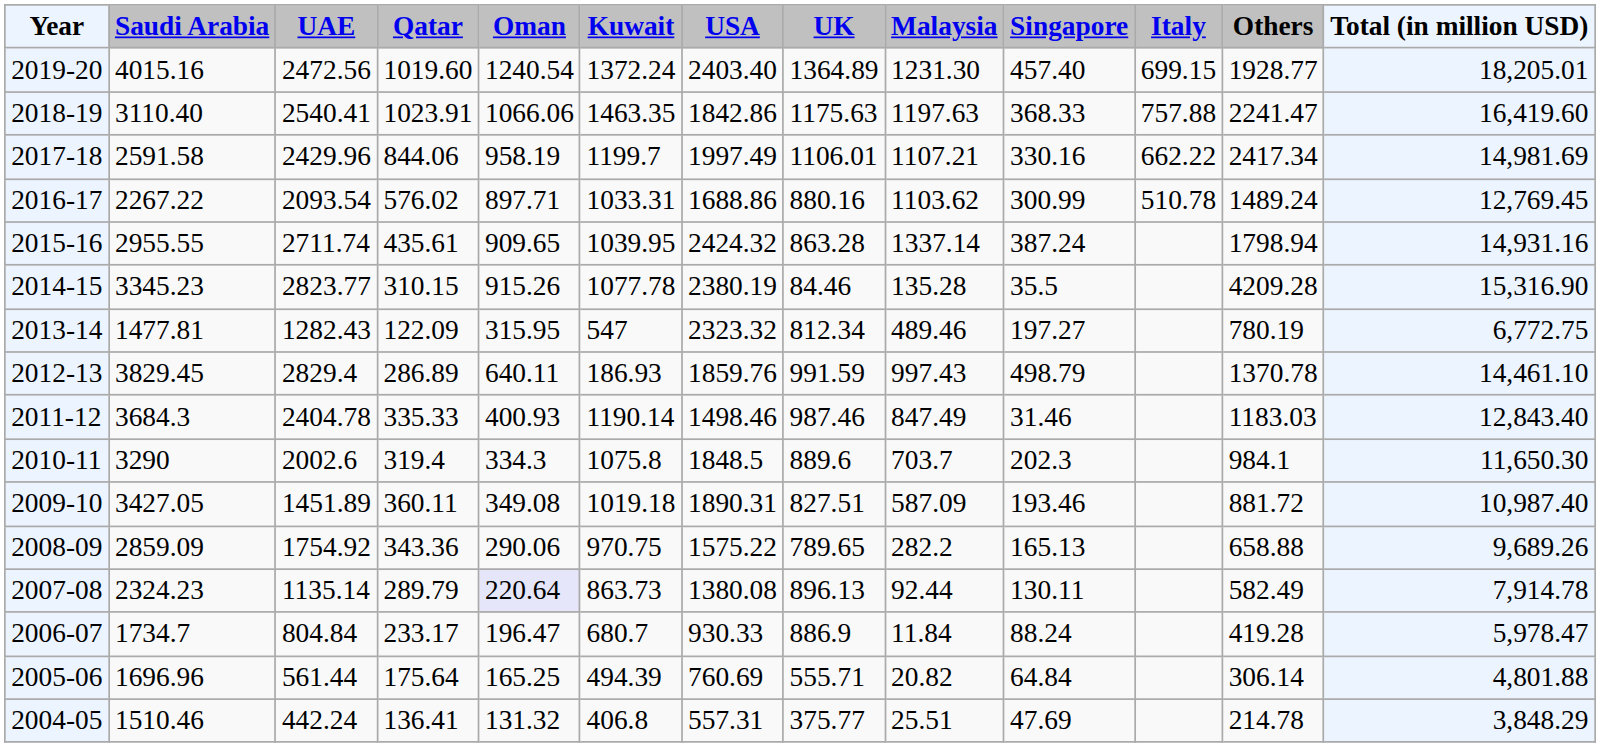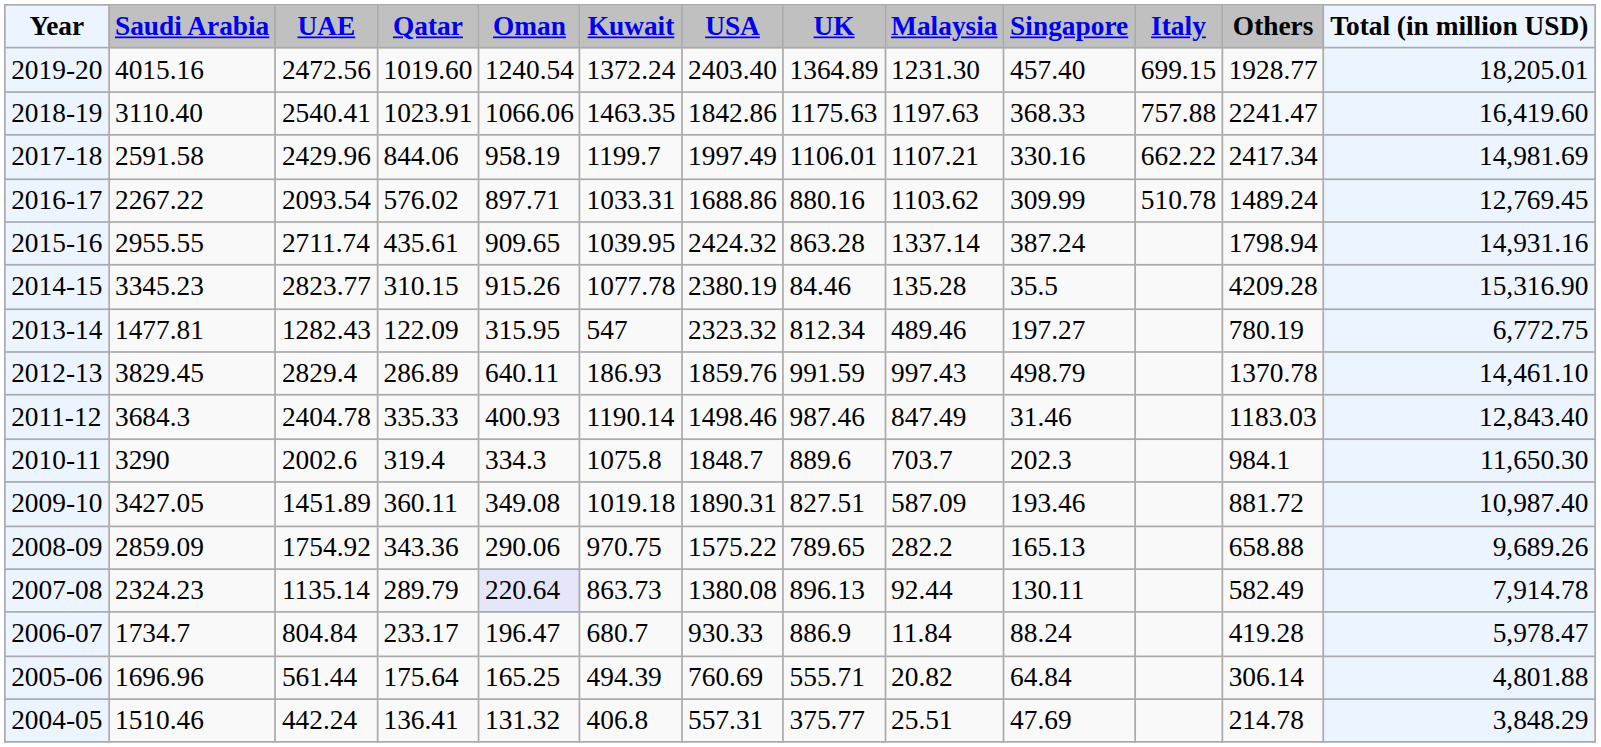 <table class="wikitable">
 <tr>
 <th style="background-color:#ecf4ff;">Year</th>
 <th style="background-color:#c0c0c0;"><a href='#'>Saudi Arabia</a></th>
 <th style="background-color:#c0c0c0;"><a href='#'>UAE</a></th>
 <th style="background-color:#c0c0c0;"><a href='#'>Qatar</a></th>
 <th style="background-color:#c0c0c0;"><a href='#'>Oman</a></th>
 <th style="background-color:#c0c0c0;"><a href='#'>Kuwait</a></th>
 <th style="background-color:#c0c0c0;"><a href='#'>USA</a></th>
 <th style="background-color:#c0c0c0;"><a href='#'>UK</a></th>
 <th style="background-color:#c0c0c0;"><a href='#'>Malaysia</a></th>
 <th style="background-color:#c0c0c0;"><a href='#'>Singapore</a></th>
 <th style="background-color:#c0c0c0;"><a href='#'>Italy</a></th>
 <th style="background-color:#c0c0c0;">Others</th>
 <th style="background-color:#ecf4ff;">Total (in million USD)</th>
 </tr>
 <tr>
 <td style="background-color:#ecf4ff;">2019-20</td>
 <td>4015.16</td>
 <td>2472.56</td>
 <td>1019.60</td>
 <td>1240.54</td>
 <td>1372.24</td>
 <td>2403.40</td>
 <td>1364.89</td>
 <td>1231.30</td>
 <td>457.40</td>
 <td>699.15</td>
 <td>1928.77</td>
 <td style="background-color:#ecf4ff;text-align: right;">18,205.01</td>
 </tr>
 <tr>
 <td style="background-color:#ecf4ff;">2018-19</td>
 <td>3110.40</td>
 <td>2540.41</td>
 <td>1023.91</td>
 <td>1066.06</td>
 <td>1463.35</td>
 <td>1842.86</td>
 <td>1175.63</td>
 <td>1197.63</td>
 <td>368.33</td>
 <td>757.88</td>
 <td>2241.47</td>
 <td style="background-color:#ecf4ff;text-align: right;">16,419.60</td>
 </tr>
 <tr>
 <td style="background-color:#ecf4ff;">2017-18</td>
 <td>2591.58</td>
 <td>2429.96</td>
 <td>844.06</td>
 <td>958.19</td>
 <td>1199.7</td>
 <td>1997.49</td>
 <td>1106.01</td>
 <td>1107.21</td>
 <td>330.16</td>
 <td>662.22</td>
 <td>2417.34</td>
 <td style="background-color:#ecf4ff;text-align: right;">14,981.69</td>
 </tr>
 <tr>
 <td style="background-color:#ecf4ff;">2016-17</td>
 <td>2267.22</td>
 <td>2093.54</td>
 <td>576.02</td>
 <td>897.71</td>
 <td>1033.31</td>
 <td>1688.86</td>
 <td>880.16</td>
 <td>1103.62</td>
-<td>300.99</td>
+<td>309.99</td>
 <td>510.78</td>
 <td>1489.24</td>
 <td style="background-color:#ecf4ff;text-align: right;">12,769.45</td>
 </tr>
 <tr>
 <td style="background-color:#ecf4ff;">2015-16</td>
 <td>2955.55</td>
 <td>2711.74</td>
 <td>435.61</td>
 <td>909.65</td>
 <td>1039.95</td>
 <td>2424.32</td>
 <td>863.28</td>
 <td>1337.14</td>
 <td>387.24</td>
 <td></td>
 <td>1798.94</td>
 <td style="background-color:#ecf4ff;text-align: right;">14,931.16</td>
 </tr>
 <tr>
 <td style="background-color:#ecf4ff;">2014-15</td>
 <td>3345.23</td>
 <td>2823.77</td>
 <td>310.15</td>
 <td>915.26</td>
 <td>1077.78</td>
 <td>2380.19</td>
 <td>84.46</td>
 <td>135.28</td>
 <td>35.5</td>
 <td></td>
 <td>4209.28</td>
 <td style="background-color:#ecf4ff;text-align: right;">15,316.90</td>
 </tr>
 <tr>
 <td style="background-color:#ecf4ff;">2013-14</td>
 <td>1477.81</td>
 <td>1282.43</td>
 <td>122.09</td>
 <td>315.95</td>
 <td>547</td>
 <td>2323.32</td>
 <td>812.34</td>
 <td>489.46</td>
 <td>197.27</td>
 <td></td>
 <td>780.19</td>
 <td style="background-color:#ecf4ff;text-align: right;">6,772.75</td>
 </tr>
 <tr>
 <td style="background-color:#ecf4ff;">2012-13</td>
 <td>3829.45</td>
 <td>2829.4</td>
 <td>286.89</td>
 <td>640.11</td>
 <td>186.93</td>
 <td>1859.76</td>
 <td>991.59</td>
 <td>997.43</td>
 <td>498.79</td>
 <td></td>
 <td>1370.78</td>
 <td style="background-color:#ecf4ff;text-align: right;">14,461.10</td>
 </tr>
 <tr>
 <td style="background-color:#ecf4ff;">2011-12</td>
 <td>3684.3</td>
 <td>2404.78</td>
 <td>335.33</td>
 <td>400.93</td>
 <td>1190.14</td>
 <td>1498.46</td>
 <td>987.46</td>
 <td>847.49</td>
 <td>31.46</td>
 <td></td>
 <td>1183.03</td>
 <td style="background-color:#ecf4ff;text-align: right;">12,843.40</td>
 </tr>
 <tr>
 <td style="background-color:#ecf4ff;">2010-11</td>
 <td>3290</td>
 <td>2002.6</td>
 <td>319.4</td>
 <td>334.3</td>
 <td>1075.8</td>
-<td>1848.5</td>
+<td>1848.7</td>
 <td>889.6</td>
 <td>703.7</td>
 <td>202.3</td>
 <td></td>
 <td>984.1</td>
 <td style="background-color:#ecf4ff;text-align: right;">11,650.30</td>
 </tr>
 <tr>
 <td style="background-color:#ecf4ff;">2009-10</td>
 <td>3427.05</td>
 <td>1451.89</td>
 <td>360.11</td>
 <td>349.08</td>
 <td>1019.18</td>
 <td>1890.31</td>
 <td>827.51</td>
 <td>587.09</td>
 <td>193.46</td>
 <td></td>
 <td>881.72</td>
 <td style="background-color:#ecf4ff;text-align: right;">10,987.40</td>
 </tr>
 <tr>
 <td style="background-color:#ecf4ff;">2008-09</td>
 <td>2859.09</td>
 <td>1754.92</td>
 <td>343.36</td>
 <td>290.06</td>
 <td>970.75</td>
 <td>1575.22</td>
 <td>789.65</td>
 <td>282.2</td>
 <td>165.13</td>
 <td></td>
 <td>658.88</td>
 <td style="background-color:#ecf4ff;text-align: right;">9,689.26</td>
 </tr>
 <tr>
 <td style="background-color:#ecf4ff;">2007-08</td>
 <td>2324.23</td>
 <td>1135.14</td>
 <td>289.79</td>
 <td style="background: lavender;">220.64</td>
 <td>863.73</td>
 <td>1380.08</td>
 <td>896.13</td>
 <td>92.44</td>
 <td>130.11</td>
 <td></td>
 <td>582.49</td>
 <td style="background-color:#ecf4ff;text-align: right;">7,914.78</td>
 </tr>
 <tr>
 <td style="background-color:#ecf4ff;">2006-07</td>
 <td>1734.7</td>
 <td>804.84</td>
 <td>233.17</td>
 <td>196.47</td>
 <td>680.7</td>
 <td>930.33</td>
 <td>886.9</td>
 <td>11.84</td>
 <td>88.24</td>
 <td></td>
 <td>419.28</td>
 <td style="background-color:#ecf4ff;text-align: right;">5,978.47</td>
 </tr>
 <tr>
 <td style="background-color:#ecf4ff;">2005-06</td>
 <td>1696.96</td>
 <td>561.44</td>
 <td>175.64</td>
 <td>165.25</td>
 <td>494.39</td>
 <td>760.69</td>
 <td>555.71</td>
 <td>20.82</td>
 <td>64.84</td>
 <td></td>
 <td>306.14</td>
 <td style="background-color:#ecf4ff;text-align: right;">4,801.88</td>
 </tr>
 <tr>
 <td style="background-color:#ecf4ff;">2004-05</td>
 <td>1510.46</td>
 <td>442.24</td>
 <td>136.41</td>
 <td>131.32</td>
 <td>406.8</td>
 <td>557.31</td>
 <td>375.77</td>
 <td>25.51</td>
 <td>47.69</td>
 <td></td>
 <td>214.78</td>
 <td style="background-color:#ecf4ff;text-align: right;">3,848.29</td>
 </tr>
 </table>
